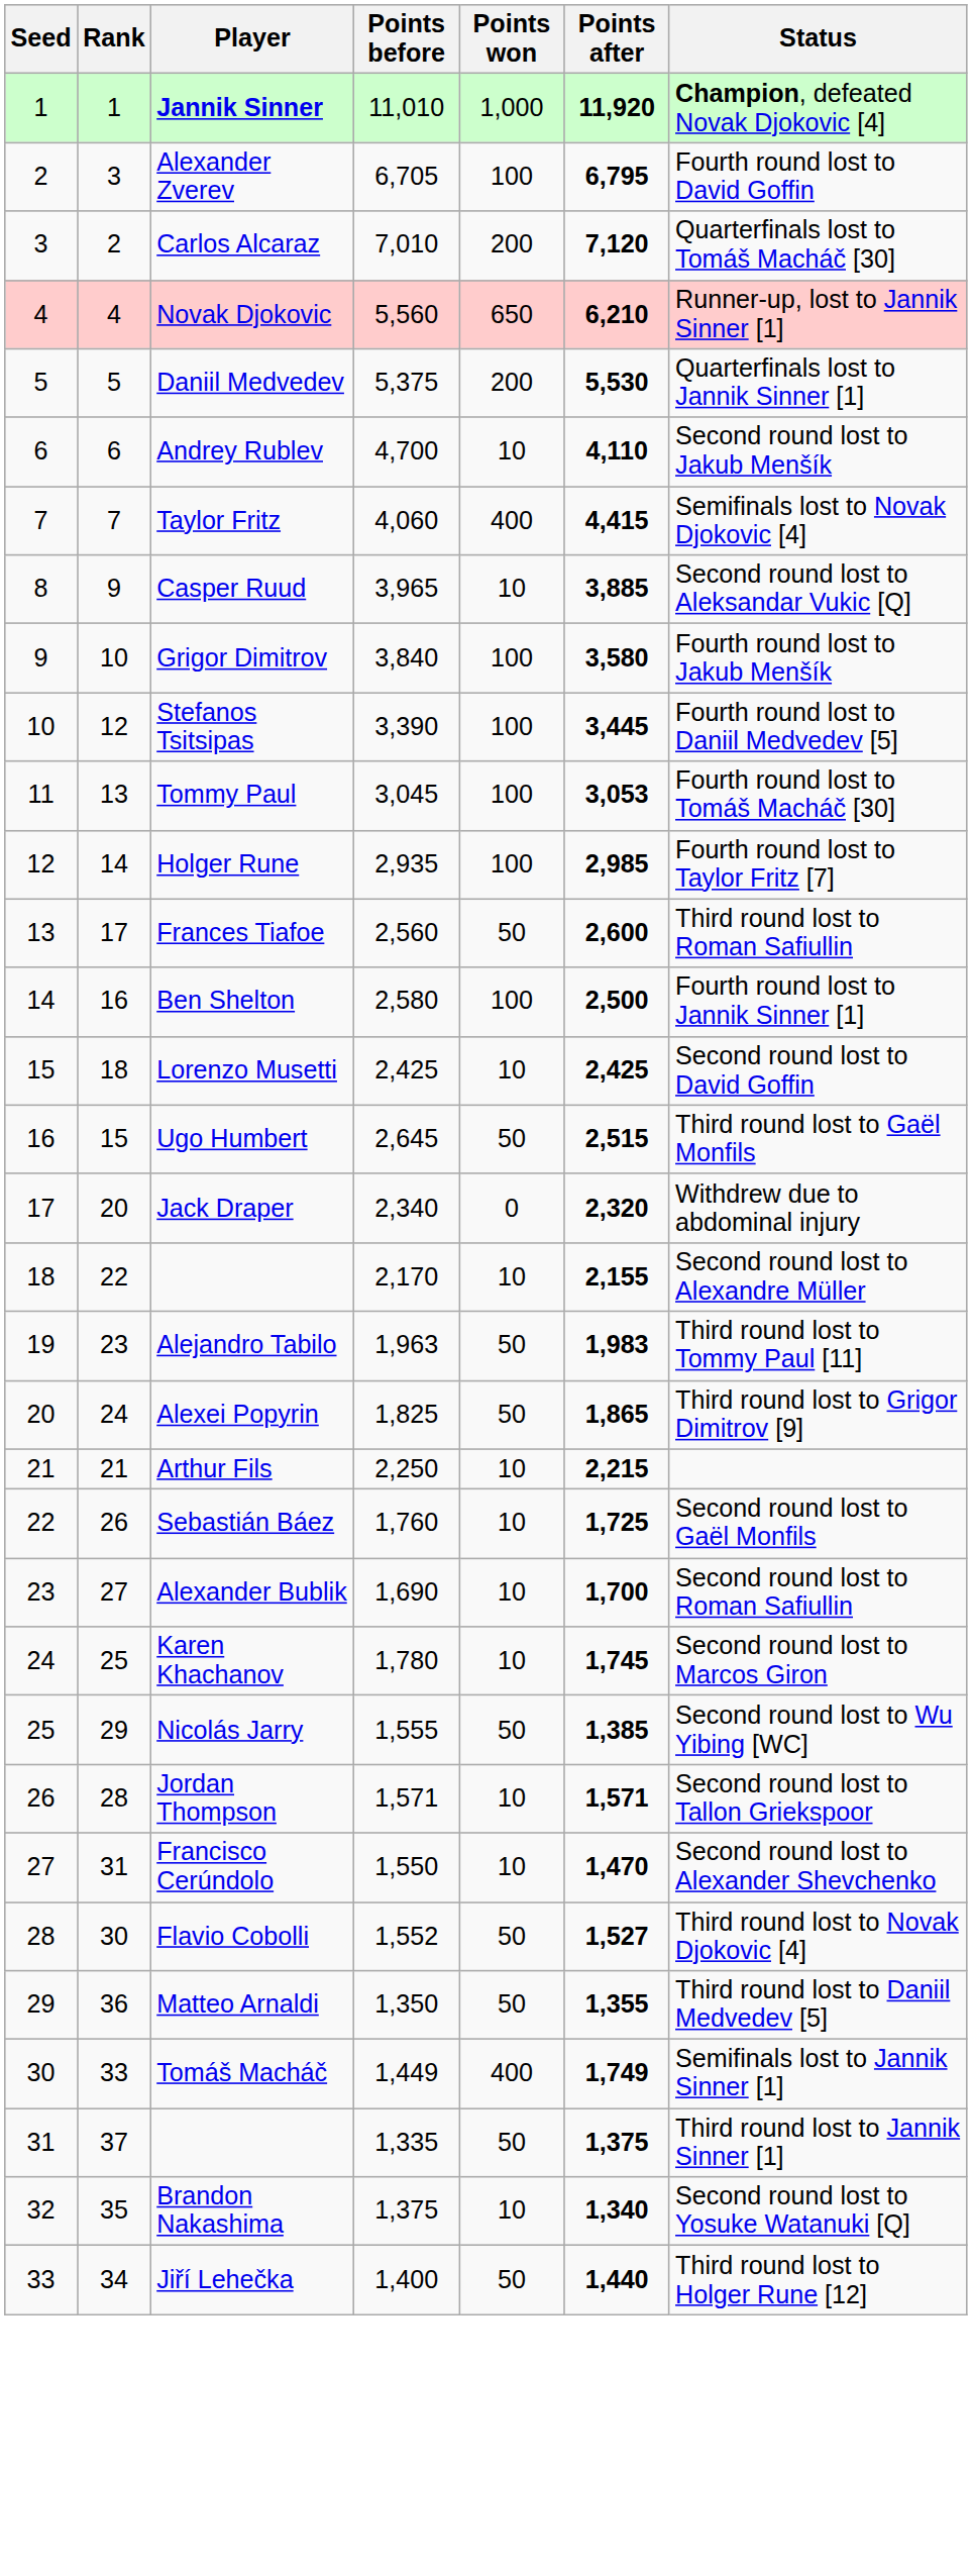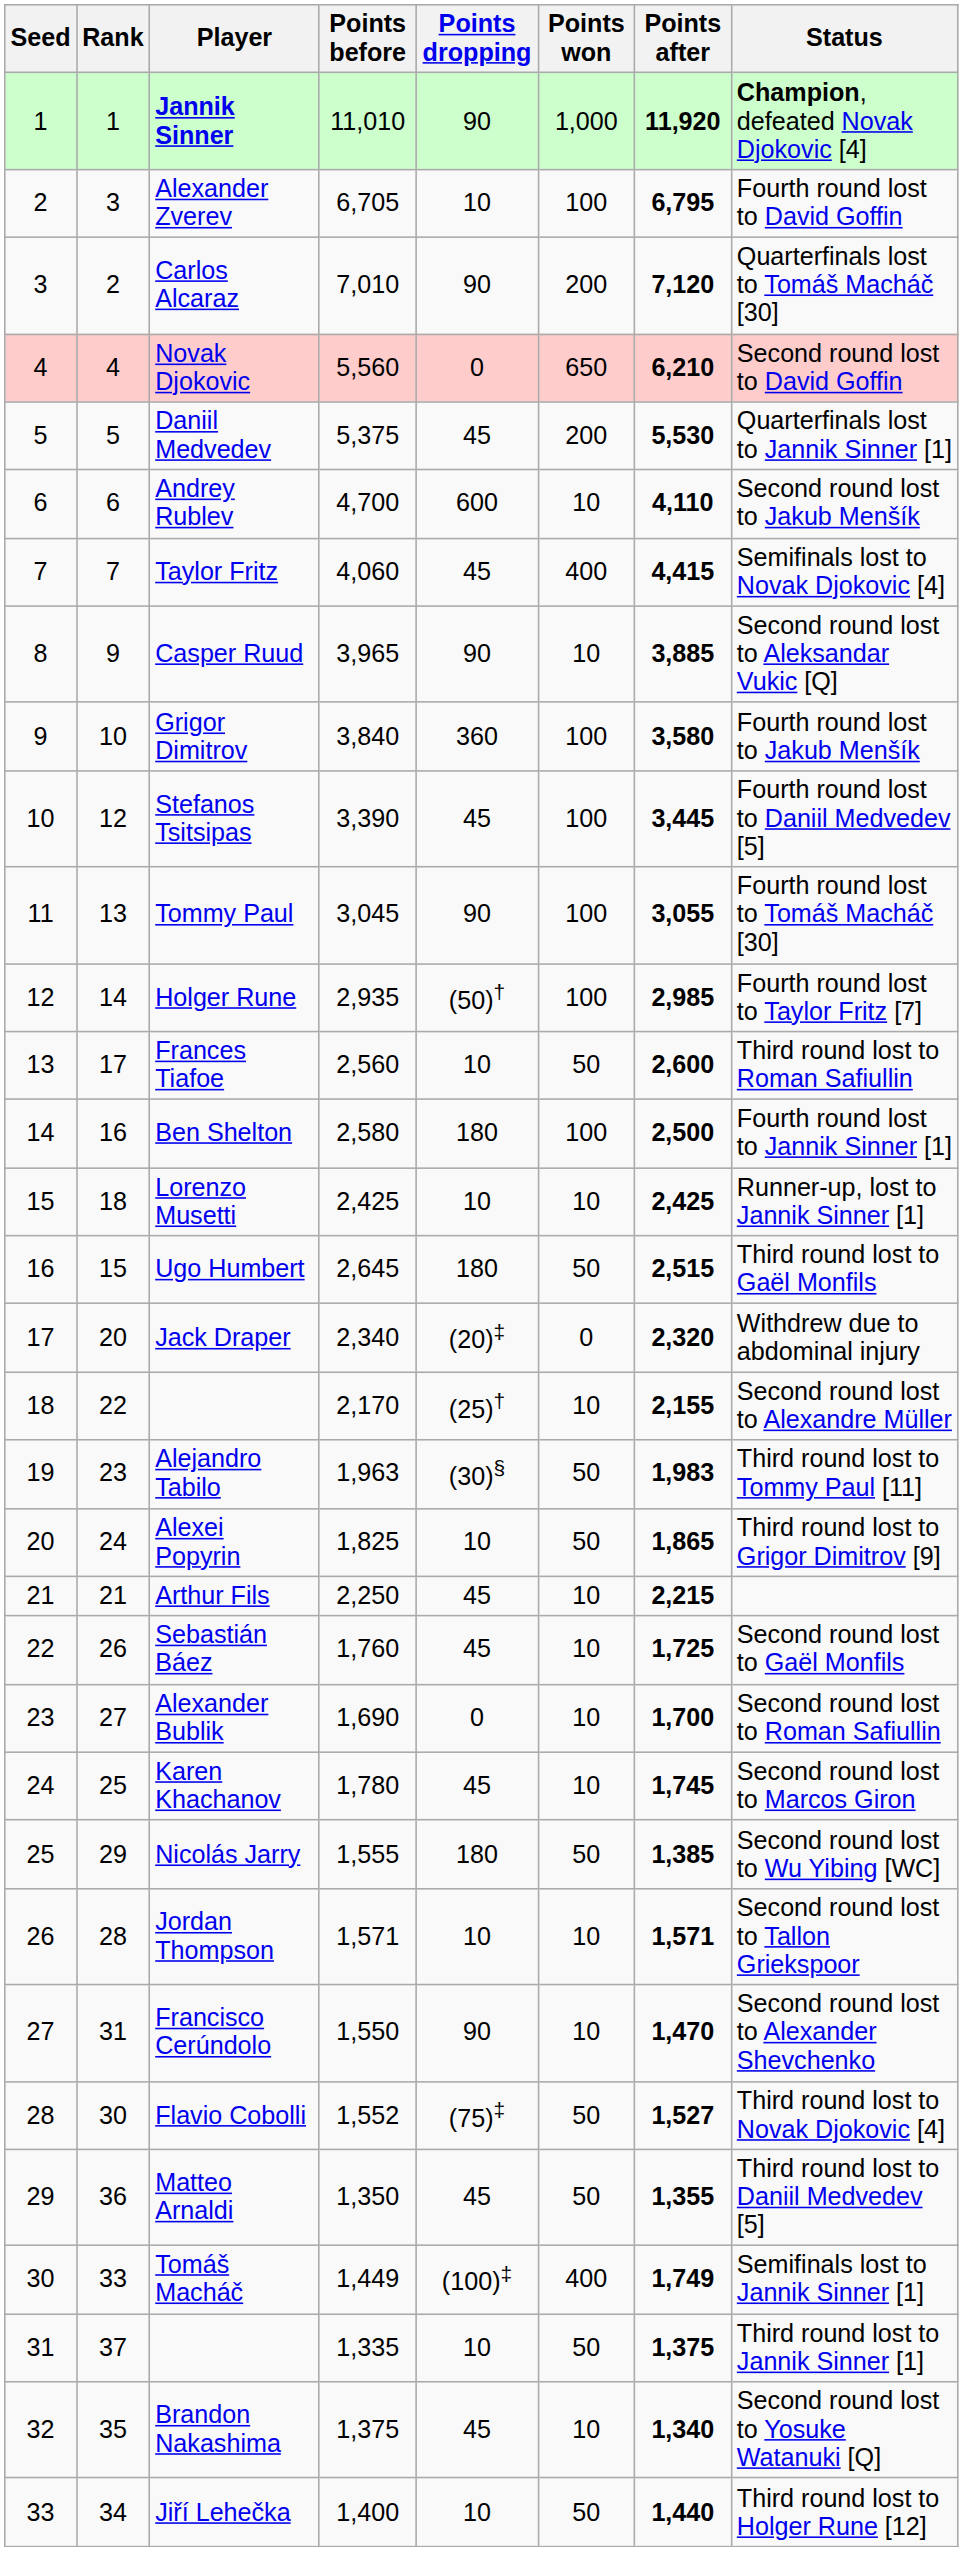 <table class="wikitable sortable">
 <tr>
 <th style="width:30px;">Seed</th>
 <th style="width:30px;">Rank</th>
 <th style="width:185px;">Player</th>
 <th style="width:75px;">Points before</th>
+<th style="width:75px;"><a href='#'>Points dropping</a></th>
 <th style="width:75px;">Points won</th>
 <th style="width:75px;">Points after</th>
 <th style="width:320px;">Status</th>
 </tr>
 <tr style=background:#CFC>
 <td style="text-align:center;">1</td>
 <td style="text-align:center;">1</td>
 <td> <strong><a href='#'>Jannik Sinner</a></strong></td>
 <td style="text-align:center;">11,010</td>
+<td style="text-align:center;">90</td>
 <td style="text-align:center;">1,000</td>
 <td style="text-align:center;"><strong>11,920</strong></td>
 <td><strong>Champion</strong>, defeated  <a href='#'>Novak Djokovic</a> [4]</td>
 </tr>
 <tr>
 <td style="text-align:center;">2</td>
 <td style="text-align:center;">3</td>
 <td> <a href='#'>Alexander Zverev</a></td>
 <td style="text-align:center;">6,705</td>
+<td style="text-align:center;">10</td>
 <td style="text-align:center;">100</td>
 <td style="text-align:center;"><strong>6,795</strong></td>
 <td>Fourth round lost to  <a href='#'>David Goffin</a></td>
 </tr>
 <tr>
 <td style="text-align:center;">3</td>
 <td style="text-align:center;">2</td>
 <td> <a href='#'>Carlos Alcaraz</a></td>
 <td style="text-align:center;">7,010</td>
+<td style="text-align:center;">90</td>
 <td style="text-align:center;">200</td>
 <td style="text-align:center;"><strong>7,120</strong></td>
 <td>Quarterfinals lost to  <a href='#'>Tomáš Macháč</a> [30]</td>
 </tr>
 <tr style=background:#FCC>
 <td style="text-align:center;">4</td>
 <td style="text-align:center;">4</td>
 <td> <a href='#'>Novak Djokovic</a></td>
 <td style="text-align:center;">5,560</td>
+<td style="text-align:center;">0</td>
 <td style="text-align:center;">650</td>
 <td style="text-align:center;"><strong>6,210</strong></td>
-<td>Runner-up, lost to  <a href='#'>Jannik Sinner</a> [1]</td>
+<td>Second round lost to  <a href='#'>David Goffin</a></td>
 </tr>
 <tr>
 <td style="text-align:center;">5</td>
 <td style="text-align:center;">5</td>
 <td> <a href='#'>Daniil Medvedev</a></td>
 <td style="text-align:center;">5,375</td>
+<td style="text-align:center;">45</td>
 <td style="text-align:center;">200</td>
 <td style="text-align:center;"><strong>5,530</strong></td>
 <td>Quarterfinals lost to  <a href='#'>Jannik Sinner</a> [1]</td>
 </tr>
 <tr>
 <td style="text-align:center;">6</td>
 <td style="text-align:center;">6</td>
 <td> <a href='#'>Andrey Rublev</a></td>
 <td style="text-align:center;">4,700</td>
+<td style="text-align:center;">600</td>
 <td style="text-align:center;">10</td>
 <td style="text-align:center;"><strong>4,110</strong></td>
 <td>Second round lost to  <a href='#'>Jakub Menšík</a></td>
 </tr>
 <tr>
 <td style="text-align:center;">7</td>
 <td style="text-align:center;">7</td>
 <td> <a href='#'>Taylor Fritz</a></td>
 <td style="text-align:center;">4,060</td>
+<td style="text-align:center;">45</td>
 <td style="text-align:center;">400</td>
 <td style="text-align:center;"><strong>4,415</strong></td>
 <td>Semifinals lost to  <a href='#'>Novak Djokovic</a> [4]</td>
 </tr>
 <tr>
 <td style="text-align:center;">8</td>
 <td style="text-align:center;">9</td>
 <td> <a href='#'>Casper Ruud</a></td>
 <td style="text-align:center;">3,965</td>
+<td style="text-align:center;">90</td>
 <td style="text-align:center;">10</td>
 <td style="text-align:center;"><strong>3,885</strong></td>
 <td>Second round lost to  <a href='#'>Aleksandar Vukic</a> [Q]</td>
 </tr>
 <tr>
 <td style="text-align:center;">9</td>
 <td style="text-align:center;">10</td>
 <td> <a href='#'>Grigor Dimitrov</a></td>
 <td style="text-align:center;">3,840</td>
+<td style="text-align:center;">360</td>
 <td style="text-align:center;">100</td>
 <td style="text-align:center;"><strong>3,580</strong></td>
 <td>Fourth round lost to  <a href='#'>Jakub Menšík</a></td>
 </tr>
 <tr>
 <td style="text-align:center;">10</td>
 <td style="text-align:center;">12</td>
 <td> <a href='#'>Stefanos Tsitsipas</a></td>
 <td style="text-align:center;">3,390</td>
+<td style="text-align:center;">45</td>
 <td style="text-align:center;">100</td>
 <td style="text-align:center;"><strong>3,445</strong></td>
 <td>Fourth round lost to  <a href='#'>Daniil Medvedev</a> [5]</td>
 </tr>
 <tr>
 <td style="text-align:center;">11</td>
 <td style="text-align:center;">13</td>
 <td> <a href='#'>Tommy Paul</a></td>
 <td style="text-align:center;">3,045</td>
+<td style="text-align:center;">90</td>
 <td style="text-align:center;">100</td>
-<td style="text-align:center;"><strong>3,053</strong></td>
+<td style="text-align:center;"><strong>3,055</strong></td>
 <td>Fourth round lost to  <a href='#'>Tomáš Macháč</a> [30]</td>
 </tr>
 <tr>
 <td style="text-align:center;">12</td>
 <td style="text-align:center;">14</td>
 <td> <a href='#'>Holger Rune</a></td>
 <td style="text-align:center;">2,935</td>
+<td style="text-align:center;">(50)<sup>†</sup></td>
 <td style="text-align:center;">100</td>
 <td style="text-align:center;"><strong>2,985</strong></td>
 <td>Fourth round lost to  <a href='#'>Taylor Fritz</a> [7]</td>
 </tr>
 <tr>
 <td style="text-align:center;">13</td>
 <td style="text-align:center;">17</td>
 <td> <a href='#'>Frances Tiafoe</a></td>
 <td style="text-align:center;">2,560</td>
+<td style="text-align:center;">10</td>
 <td style="text-align:center;">50</td>
 <td style="text-align:center;"><strong>2,600</strong></td>
 <td>Third round lost to  <a href='#'>Roman Safiullin</a></td>
 </tr>
 <tr>
 <td style="text-align:center;">14</td>
 <td style="text-align:center;">16</td>
 <td> <a href='#'>Ben Shelton</a></td>
 <td style="text-align:center;">2,580</td>
+<td style="text-align:center;">180</td>
 <td style="text-align:center;">100</td>
 <td style="text-align:center;"><strong>2,500</strong></td>
 <td>Fourth round lost to  <a href='#'>Jannik Sinner</a> [1]</td>
 </tr>
 <tr>
 <td style="text-align:center;">15</td>
 <td style="text-align:center;">18</td>
 <td> <a href='#'>Lorenzo Musetti</a></td>
 <td style="text-align:center;">2,425</td>
 <td style="text-align:center;">10</td>
+<td style="text-align:center;">10</td>
 <td style="text-align:center;"><strong>2,425</strong></td>
-<td>Second round lost to  <a href='#'>David Goffin</a></td>
+<td>Runner-up, lost to  <a href='#'>Jannik Sinner</a> [1]</td>
 </tr>
 <tr>
 <td style="text-align:center;">16</td>
 <td style="text-align:center;">15</td>
 <td> <a href='#'>Ugo Humbert</a></td>
 <td style="text-align:center;">2,645</td>
+<td style="text-align:center;">180</td>
 <td style="text-align:center;">50</td>
 <td style="text-align:center;"><strong>2,515</strong></td>
 <td>Third round lost to  <a href='#'>Gaël Monfils</a></td>
 </tr>
 <tr>
 <td style="text-align:center;">17</td>
 <td style="text-align:center;">20</td>
 <td> <a href='#'>Jack Draper</a></td>
 <td style="text-align:center;">2,340</td>
+<td style="text-align:center;">(20)<sup>‡</sup></td>
 <td style="text-align:center;">0</td>
 <td style="text-align:center;"><strong>2,320</strong></td>
 <td>Withdrew due to abdominal injury</td>
 </tr>
 <tr>
 <td style="text-align:center;">18</td>
 <td style="text-align:center;">22</td>
 <td></td>
 <td style="text-align:center;">2,170</td>
+<td style="text-align:center;">(25)<sup>†</sup></td>
 <td style="text-align:center;">10</td>
 <td style="text-align:center;"><strong>2,155</strong></td>
 <td>Second round lost to  <a href='#'>Alexandre Müller</a></td>
 </tr>
 <tr>
 <td style="text-align:center;">19</td>
 <td style="text-align:center;">23</td>
 <td> <a href='#'>Alejandro Tabilo</a></td>
 <td style="text-align:center;">1,963</td>
+<td style="text-align:center;">(30)<sup>§</sup></td>
 <td style="text-align:center;">50</td>
 <td style="text-align:center;"><strong>1,983</strong></td>
 <td>Third round lost to  <a href='#'>Tommy Paul</a> [11]</td>
 </tr>
 <tr>
 <td style="text-align:center;">20</td>
 <td style="text-align:center;">24</td>
 <td> <a href='#'>Alexei Popyrin</a></td>
 <td style="text-align:center;">1,825</td>
+<td style="text-align:center;">10</td>
 <td style="text-align:center;">50</td>
 <td style="text-align:center;"><strong>1,865</strong></td>
 <td>Third round lost to  <a href='#'>Grigor Dimitrov</a> [9]</td>
 </tr>
 <tr>
 <td style="text-align:center;">21</td>
 <td style="text-align:center;">21</td>
 <td> <a href='#'>Arthur Fils</a></td>
 <td style="text-align:center;">2,250</td>
+<td style="text-align:center;">45</td>
 <td style="text-align:center;">10</td>
 <td style="text-align:center;"><strong>2,215</strong></td>
 <td></td>
 </tr>
 <tr>
 <td style="text-align:center;">22</td>
 <td style="text-align:center;">26</td>
 <td> <a href='#'>Sebastián Báez</a></td>
 <td style="text-align:center;">1,760</td>
+<td style="text-align:center;">45</td>
 <td style="text-align:center;">10</td>
 <td style="text-align:center;"><strong>1,725</strong></td>
 <td>Second round lost to  <a href='#'>Gaël Monfils</a></td>
 </tr>
 <tr>
 <td style="text-align:center;">23</td>
 <td style="text-align:center;">27</td>
 <td> <a href='#'>Alexander Bublik</a></td>
 <td style="text-align:center;">1,690</td>
+<td style="text-align:center;">0</td>
 <td style="text-align:center;">10</td>
 <td style="text-align:center;"><strong>1,700</strong></td>
 <td>Second round lost to  <a href='#'>Roman Safiullin</a></td>
 </tr>
 <tr>
 <td style="text-align:center;">24</td>
 <td style="text-align:center;">25</td>
 <td> <a href='#'>Karen Khachanov</a></td>
 <td style="text-align:center;">1,780</td>
+<td style="text-align:center;">45</td>
 <td style="text-align:center;">10</td>
 <td style="text-align:center;"><strong>1,745</strong></td>
 <td>Second round lost to  <a href='#'>Marcos Giron</a></td>
 </tr>
 <tr>
 <td style="text-align:center;">25</td>
 <td style="text-align:center;">29</td>
 <td> <a href='#'>Nicolás Jarry</a></td>
 <td style="text-align:center;">1,555</td>
+<td style="text-align:center;">180</td>
 <td style="text-align:center;">50</td>
 <td style="text-align:center;"><strong>1,385</strong></td>
 <td>Second round lost to  <a href='#'>Wu Yibing</a> [WC]</td>
 </tr>
 <tr>
 <td style="text-align:center;">26</td>
 <td style="text-align:center;">28</td>
 <td> <a href='#'>Jordan Thompson</a></td>
 <td style="text-align:center;">1,571</td>
 <td style="text-align:center;">10</td>
+<td style="text-align:center;">10</td>
 <td style="text-align:center;"><strong>1,571</strong></td>
 <td>Second round lost to  <a href='#'>Tallon Griekspoor</a></td>
 </tr>
 <tr>
 <td style="text-align:center;">27</td>
 <td style="text-align:center;">31</td>
 <td> <a href='#'>Francisco Cerúndolo</a></td>
 <td style="text-align:center;">1,550</td>
+<td style="text-align:center;">90</td>
 <td style="text-align:center;">10</td>
 <td style="text-align:center;"><strong>1,470</strong></td>
 <td>Second round lost to  <a href='#'>Alexander Shevchenko</a></td>
 </tr>
 <tr>
 <td style="text-align:center;">28</td>
 <td style="text-align:center;">30</td>
 <td> <a href='#'>Flavio Cobolli</a></td>
 <td style="text-align:center;">1,552</td>
+<td style="text-align:center;">(75)<sup>‡</sup></td>
 <td style="text-align:center;">50</td>
 <td style="text-align:center;"><strong>1,527</strong></td>
 <td>Third round lost to  <a href='#'>Novak Djokovic</a> [4]</td>
 </tr>
 <tr>
 <td style="text-align:center;">29</td>
 <td style="text-align:center;">36</td>
 <td> <a href='#'>Matteo Arnaldi</a></td>
 <td style="text-align:center;">1,350</td>
+<td style="text-align:center;">45</td>
 <td style="text-align:center;">50</td>
 <td style="text-align:center;"><strong>1,355</strong></td>
 <td>Third round lost to  <a href='#'>Daniil Medvedev</a> [5]</td>
 </tr>
 <tr>
 <td style="text-align:center;">30</td>
 <td style="text-align:center;">33</td>
 <td> <a href='#'>Tomáš Macháč</a></td>
 <td style="text-align:center;">1,449</td>
+<td style="text-align:center;">(100)<sup>‡</sup></td>
 <td style="text-align:center;">400</td>
 <td style="text-align:center;"><strong>1,749</strong></td>
 <td>Semifinals lost to  <a href='#'>Jannik Sinner</a> [1]</td>
 </tr>
 <tr>
 <td style="text-align:center;">31</td>
 <td style="text-align:center;">37</td>
 <td></td>
 <td style="text-align:center;">1,335</td>
+<td style="text-align:center;">10</td>
 <td style="text-align:center;">50</td>
 <td style="text-align:center;"><strong>1,375</strong></td>
 <td>Third round lost to  <a href='#'>Jannik  Sinner</a> [1]</td>
 </tr>
 <tr>
 <td style="text-align:center;">32</td>
 <td style="text-align:center;">35</td>
 <td> <a href='#'>Brandon Nakashima</a></td>
 <td style="text-align:center;">1,375</td>
+<td style="text-align:center;">45</td>
 <td style="text-align:center;">10</td>
 <td style="text-align:center;"><strong>1,340</strong></td>
 <td>Second round lost to  <a href='#'>Yosuke Watanuki</a> [Q]</td>
 </tr>
 <tr>
 <td style="text-align:center;">33</td>
 <td style="text-align:center;">34</td>
 <td> <a href='#'>Jiří Lehečka</a></td>
 <td style="text-align:center;">1,400</td>
+<td style="text-align:center;">10</td>
 <td style="text-align:center;">50</td>
 <td style="text-align:center;"><strong>1,440</strong></td>
 <td>Third round lost to  <a href='#'>Holger Rune</a> [12]</td>
 </tr>
 </table>
